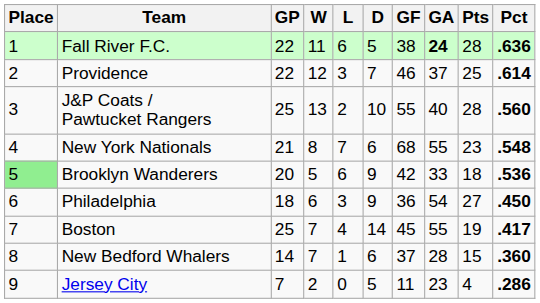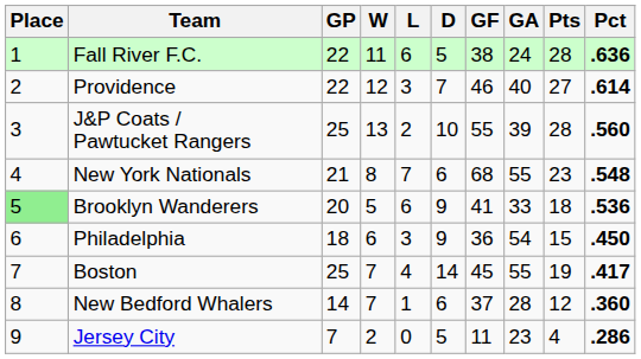 <table class="wikitable">
 <tr>
 <th>Place</th>
 <th width="190">Team</th>
 <th width="20">GP</th>
 <th width="20">W</th>
 <th width="20">L</th>
 <th width="20">D</th>
 <th width="20">GF</th>
 <th width="20">GA</th>
 <th>Pts</th>
 <th>Pct</th>
 </tr>
 <tr bgcolor=#ccffcc>
 <td>1</td>
 <td>Fall River F.C.</td>
 <td>22</td>
 <td>11</td>
 <td>6</td>
 <td>5</td>
 <td>38</td>
-<td><strong>24</strong></td>
+<td>24</td>
 <td>28</td>
 <td><strong>.636</strong></td>
 </tr>
 <tr>
 <td>2</td>
 <td>Providence</td>
 <td>22</td>
 <td>12</td>
 <td>3</td>
 <td>7</td>
 <td>46</td>
-<td>37</td>
-<td>25</td>
+<td>40</td>
+<td>27</td>
 <td><strong>.614</strong></td>
 </tr>
 <tr>
 <td>3</td>
 <td>J&P Coats /<br>Pawtucket Rangers</td>
 <td>25</td>
 <td>13</td>
 <td>2</td>
 <td>10</td>
 <td>55</td>
-<td>40</td>
+<td>39</td>
 <td>28</td>
 <td><strong>.560</strong></td>
 </tr>
 <tr>
 <td>4</td>
 <td>New York Nationals</td>
 <td>21</td>
 <td>8</td>
 <td>7</td>
 <td>6</td>
 <td>68</td>
 <td>55</td>
 <td>23</td>
 <td><strong>.548</strong></td>
 </tr>
 <tr>
 <td style="background: lightgreen;">5</td>
 <td>Brooklyn Wanderers</td>
 <td>20</td>
 <td>5</td>
 <td>6</td>
 <td>9</td>
-<td>42</td>
+<td>41</td>
 <td>33</td>
 <td>18</td>
 <td><strong>.536</strong></td>
 </tr>
 <tr>
 <td>6</td>
 <td>Philadelphia</td>
 <td>18</td>
 <td>6</td>
 <td>3</td>
 <td>9</td>
 <td>36</td>
 <td>54</td>
-<td>27</td>
+<td>15</td>
 <td><strong>.450</strong></td>
 </tr>
 <tr>
 <td>7</td>
 <td>Boston</td>
 <td>25</td>
 <td>7</td>
 <td>4</td>
 <td>14</td>
 <td>45</td>
 <td>55</td>
 <td>19</td>
 <td><strong>.417</strong></td>
 </tr>
 <tr>
 <td>8</td>
 <td>New Bedford Whalers</td>
 <td>14</td>
 <td>7</td>
 <td>1</td>
 <td>6</td>
 <td>37</td>
 <td>28</td>
-<td>15</td>
+<td>12</td>
 <td><strong>.360</strong></td>
 </tr>
 <tr>
 <td>9</td>
 <td><a href='#'>Jersey City</a></td>
 <td>7</td>
 <td>2</td>
 <td>0</td>
 <td>5</td>
 <td>11</td>
 <td>23</td>
 <td>4</td>
 <td><strong>.286</strong></td>
 </tr>
 </table>
